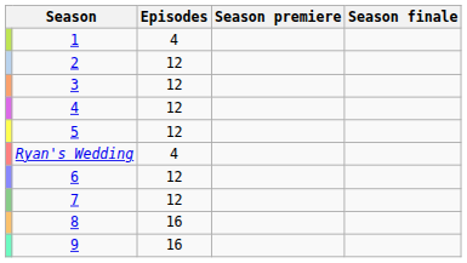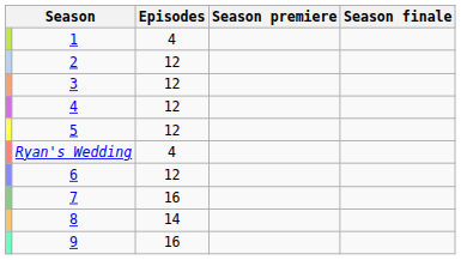 <table class="wikitable" style="text-align:center">
 <tr>
 <th colspan="2">Season</th>
 <th>Episodes</th>
 <th>Season premiere</th>
 <th>Season finale</th>
 </tr>
 <tr>
 <td style="background:#BEE554; height:5px;"></td>
 <td><a href='#'>1</a></td>
 <td>4</td>
 <td></td>
 <td></td>
 </tr>
 <tr>
 <td style="background:#B9D3EE; height:5px;"></td>
 <td><a href='#'>2</a></td>
 <td>12</td>
 <td></td>
 <td></td>
 </tr>
 <tr>
 <td style="background:#FBA16C; height:5px;"></td>
 <td><a href='#'>3</a></td>
 <td>12</td>
 <td></td>
 <td></td>
 </tr>
 <tr>
 <td style="background:#DC6AE8; height:5px;"></td>
 <td><a href='#'>4</a></td>
 <td>12</td>
 <td></td>
 <td></td>
 </tr>
 <tr>
 <td style="background:#FFFF50; height:5px;"></td>
 <td><a href='#'>5</a></td>
 <td>12</td>
 <td></td>
 <td></td>
 </tr>
 <tr>
 <td style="background:#FF8080; height:5px;"></td>
 <td><a href='#'><em>Ryan's Wedding</em></a></td>
 <td>4</td>
 <td></td>
 <td></td>
 </tr>
 <tr>
 <td style="background:#8888FF; height:5px"></td>
 <td><a href='#'>6</a></td>
 <td>12</td>
 <td></td>
 <td></td>
 </tr>
 <tr>
 <td style="background:#88CC88; height:5px"></td>
 <td><a href='#'>7</a></td>
-<td>12</td>
+<td>16</td>
 <td></td>
 <td></td>
 </tr>
 <tr>
 <td style="background:#FBC16C; height:5px;"></td>
 <td><a href='#'>8</a></td>
-<td>16</td>
+<td>14</td>
 <td></td>
 <td></td>
 </tr>
 <tr>
 <td style="background:#6CFBC1; height:5px;"></td>
 <td><a href='#'>9</a></td>
 <td>16</td>
 <td></td>
 <td></td>
 </tr>
 </table>
